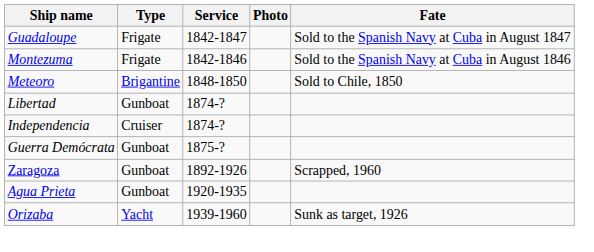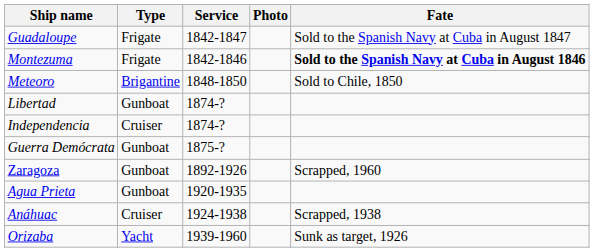 <table class="wikitable sortable nowraplinks">
 <tr>
 <th>Ship name</th>
 <th>Type</th>
 <th>Service</th>
 <th>Photo</th>
 <th>Fate</th>
 </tr>
 <tr>
 <td><em><a href='#'>Guadaloupe</a></em></td>
 <td>Frigate</td>
 <td>1842-1847</td>
 <td></td>
 <td>Sold to the <a href='#'>Spanish Navy</a> at <a href='#'>Cuba</a> in August 1847</td>
 </tr>
 <tr>
 <td><a href='#'><em>Montezuma</em></a></td>
 <td>Frigate</td>
 <td>1842-1846</td>
 <td></td>
-<td>Sold to the <a href='#'>Spanish Navy</a> at <a href='#'>Cuba</a> in August 1846</td>
+<td><strong>Sold to the <a href='#'>Spanish Navy</a> at <a href='#'>Cuba</a> in August 1846</strong></td>
 </tr>
 <tr>
 <td><a href='#'><em>Meteoro</em></a></td>
 <td><a href='#'>Brigantine</a></td>
 <td>1848-1850</td>
 <td></td>
 <td>Sold to Chile, 1850</td>
 </tr>
 <tr>
 <td><em>Libertad</em></td>
 <td>Gunboat</td>
 <td>1874-?</td>
 <td></td>
 <td></td>
 </tr>
 <tr>
 <td><em>Independencia</em></td>
 <td>Cruiser</td>
 <td>1874-?</td>
 <td></td>
 <td></td>
 </tr>
 <tr>
 <td><em>Guerra Demócrata</em></td>
 <td>Gunboat</td>
 <td>1875-?</td>
 <td></td>
 <td></td>
 </tr>
 <tr>
 <td><a href='#'>Zaragoza</a></td>
 <td>Gunboat</td>
 <td>1892-1926</td>
 <td></td>
 <td>Scrapped, 1960</td>
 </tr>
 <tr>
 <td><em><a href='#'>Agua Prieta</a></em></td>
 <td>Gunboat</td>
 <td>1920-1935</td>
 <td></td>
 <td></td>
 </tr>
 <tr>
+<td><em><a href='#'>Anáhuac</a></em></td>
+<td>Cruiser</td>
+<td>1924-1938</td>
+<td></td>
+<td>Scrapped, 1938</td>
+</tr>
+<tr>
 <td><em><a href='#'>Orizaba</a></em></td>
 <td><a href='#'>Yacht</a></td>
 <td>1939-1960</td>
 <td></td>
 <td>Sunk as target, 1926</td>
 </tr>
 </table>
